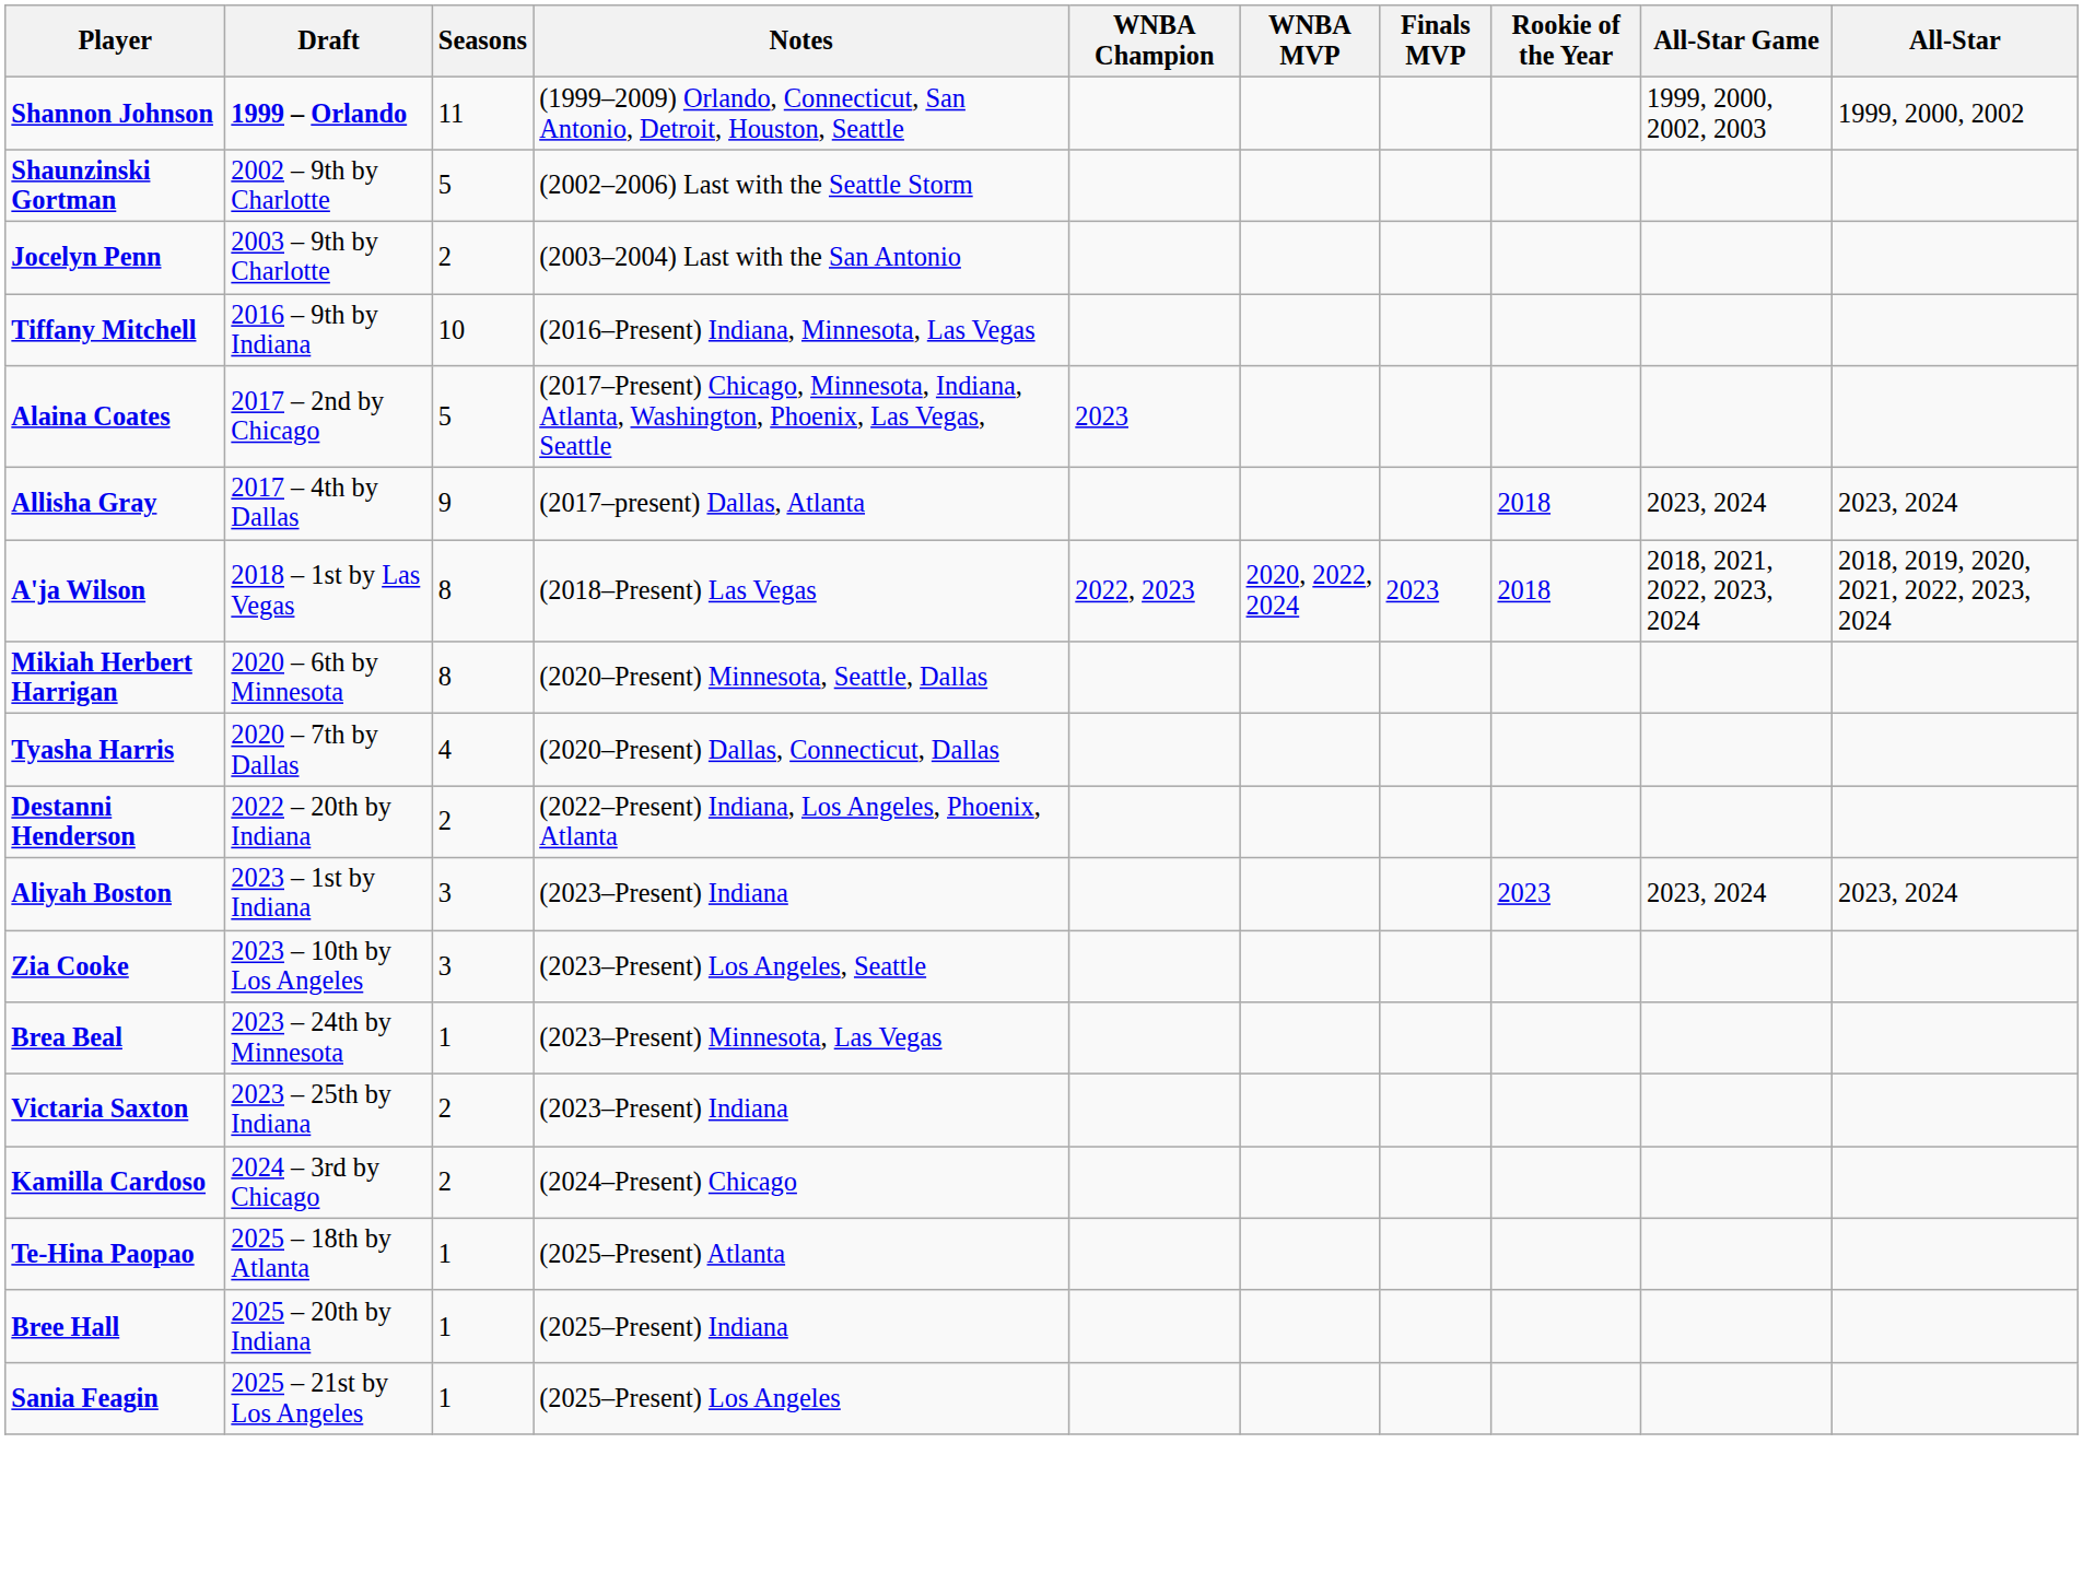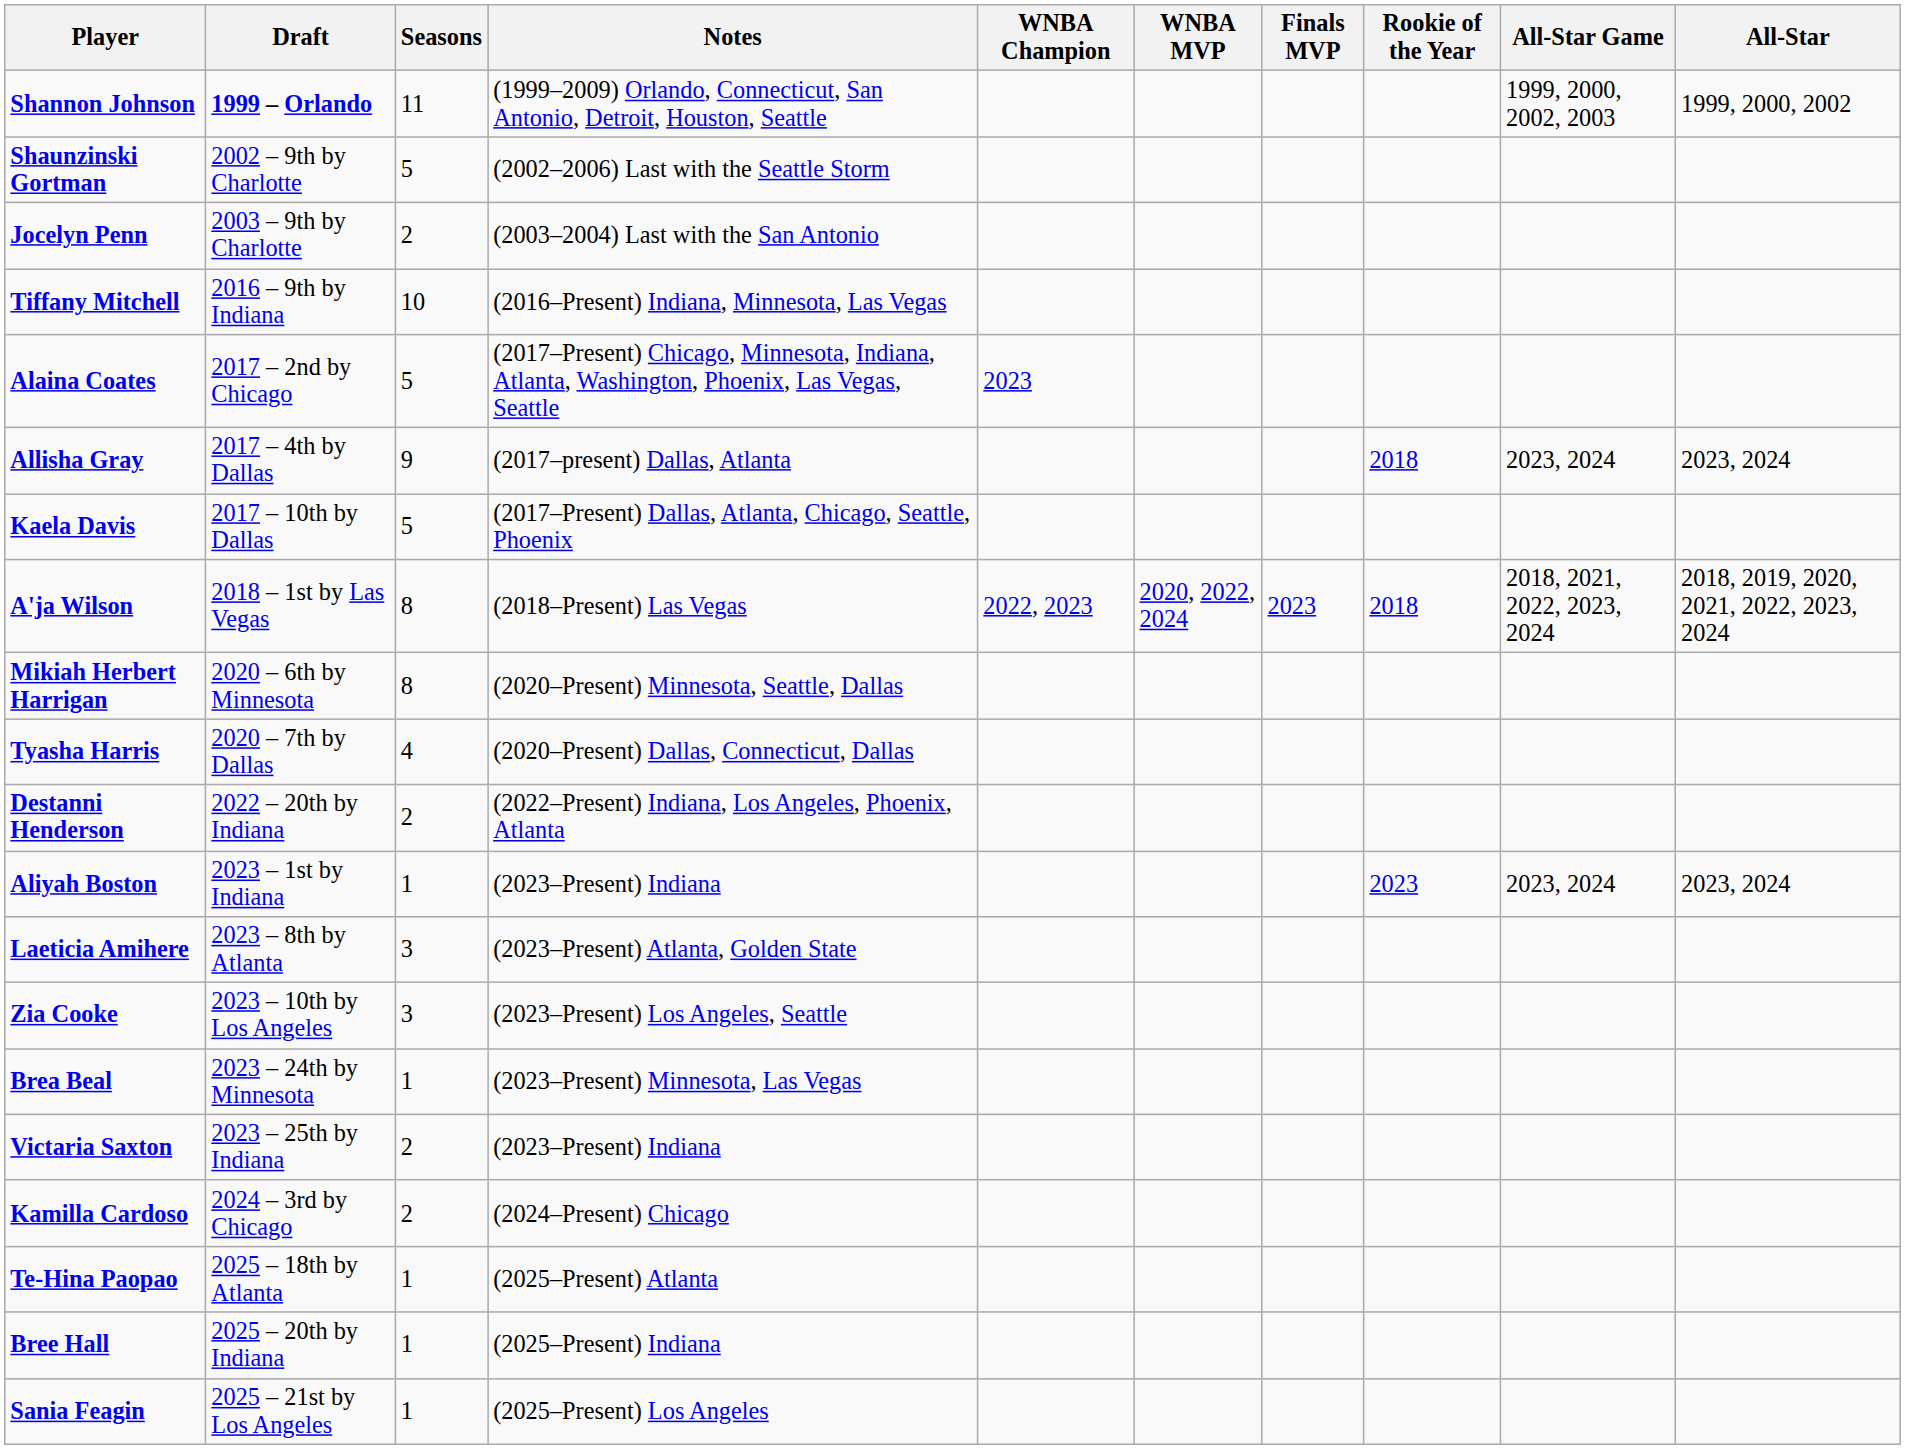 <table class="wikitable sortable">
 <tr>
 <th>Player</th>
 <th>Draft</th>
 <th>Seasons</th>
 <th>Notes</th>
 <th>WNBA Champion</th>
 <th>WNBA MVP</th>
 <th>Finals MVP</th>
 <th>Rookie of the Year</th>
 <th>All-Star Game</th>
 <th>All-Star</th>
 </tr>
 <tr>
 <td><strong><a href='#'>Shannon Johnson</a></strong></td>
 <td><strong><a href='#'>1999</a> – <a href='#'>Orlando</a></strong></td>
 <td>11</td>
 <td>(1999–2009) <a href='#'>Orlando</a>, <a href='#'>Connecticut</a>, <a href='#'>San Antonio</a>, <a href='#'>Detroit</a>, <a href='#'>Houston</a>, <a href='#'>Seattle</a></td>
 <td></td>
 <td></td>
 <td></td>
 <td></td>
 <td>1999, 2000, 2002, 2003</td>
 <td>1999, 2000, 2002</td>
 </tr>
 <tr>
 <td><strong><a href='#'>Shaunzinski Gortman</a></strong></td>
 <td><a href='#'>2002</a> – 9th by <a href='#'>Charlotte</a></td>
 <td>5</td>
 <td>(2002–2006) Last with the <a href='#'>Seattle Storm</a></td>
 <td></td>
 <td></td>
 <td></td>
 <td></td>
 <td></td>
 <td></td>
 </tr>
 <tr>
 <td><strong><a href='#'>Jocelyn Penn</a></strong></td>
 <td><a href='#'>2003</a> – 9th by <a href='#'>Charlotte</a></td>
 <td>2</td>
 <td>(2003–2004) Last with the <a href='#'>San Antonio</a></td>
 <td></td>
 <td></td>
 <td></td>
 <td></td>
 <td></td>
 <td></td>
 </tr>
 <tr>
 <td><strong><a href='#'>Tiffany Mitchell</a></strong></td>
 <td><a href='#'>2016</a> – 9th by <a href='#'>Indiana</a></td>
 <td>10</td>
 <td>(2016–Present) <a href='#'>Indiana</a>, <a href='#'>Minnesota</a>, <a href='#'>Las Vegas</a></td>
 <td></td>
 <td></td>
 <td></td>
 <td></td>
 <td></td>
 <td></td>
 </tr>
 <tr>
 <td><strong><a href='#'>Alaina Coates</a></strong></td>
 <td><a href='#'>2017</a> – 2nd by <a href='#'>Chicago</a></td>
 <td>5</td>
 <td>(2017–Present) <a href='#'>Chicago</a>, <a href='#'>Minnesota</a>, <a href='#'>Indiana</a>, <a href='#'>Atlanta</a>, <a href='#'>Washington</a>, <a href='#'>Phoenix</a>, <a href='#'>Las Vegas</a>, <a href='#'>Seattle</a></td>
 <td><a href='#'>2023</a></td>
 <td></td>
 <td></td>
 <td></td>
 <td></td>
 <td></td>
 </tr>
 <tr>
 <td><strong><a href='#'>Allisha Gray</a></strong></td>
 <td><a href='#'>2017</a> – 4th by <a href='#'>Dallas</a></td>
 <td>9</td>
 <td>(2017–present) <a href='#'>Dallas</a>, <a href='#'>Atlanta</a></td>
 <td></td>
 <td></td>
 <td></td>
 <td><a href='#'>2018</a></td>
 <td>2023, 2024</td>
 <td>2023, 2024</td>
 </tr>
 <tr>
+<td><strong><a href='#'>Kaela Davis</a></strong></td>
+<td><a href='#'>2017</a> – 10th by <a href='#'>Dallas</a></td>
+<td>5</td>
+<td>(2017–Present) <a href='#'>Dallas</a>, <a href='#'>Atlanta</a>, <a href='#'>Chicago</a>, <a href='#'>Seattle</a>, <a href='#'>Phoenix</a></td>
+<td></td>
+<td></td>
+<td></td>
+<td></td>
+<td></td>
+<td></td>
+</tr>
+<tr>
 <td><strong><a href='#'>A'ja Wilson</a></strong></td>
 <td><a href='#'>2018</a> – 1st by <a href='#'>Las Vegas</a></td>
 <td>8</td>
 <td>(2018–Present) <a href='#'>Las Vegas</a></td>
 <td><a href='#'>2022</a>, <a href='#'>2023</a></td>
 <td><a href='#'>2020</a>, <a href='#'>2022</a>, <a href='#'>2024</a></td>
 <td><a href='#'>2023</a></td>
 <td><a href='#'>2018</a></td>
 <td>2018, 2021, 2022, 2023, 2024</td>
 <td>2018, 2019, 2020, 2021, 2022, 2023, 2024</td>
 </tr>
 <tr>
 <td><strong><a href='#'>Mikiah Herbert Harrigan</a></strong></td>
 <td><a href='#'>2020</a> – 6th by <a href='#'>Minnesota</a></td>
 <td>8</td>
 <td>(2020–Present) <a href='#'>Minnesota</a>, <a href='#'>Seattle</a>, <a href='#'>Dallas</a></td>
 <td></td>
 <td></td>
 <td></td>
 <td></td>
 <td></td>
 <td></td>
 </tr>
 <tr>
 <td><strong><a href='#'>Tyasha Harris</a></strong></td>
 <td><a href='#'>2020</a> – 7th by <a href='#'>Dallas</a></td>
 <td>4</td>
 <td>(2020–Present) <a href='#'>Dallas</a>, <a href='#'>Connecticut</a>, <a href='#'>Dallas</a></td>
 <td></td>
 <td></td>
 <td></td>
 <td></td>
 <td></td>
 <td></td>
 </tr>
 <tr>
 <td><strong><a href='#'>Destanni Henderson</a></strong></td>
 <td><a href='#'>2022</a> – 20th by <a href='#'>Indiana</a></td>
 <td>2</td>
 <td>(2022–Present) <a href='#'>Indiana</a>, <a href='#'>Los Angeles</a>, <a href='#'>Phoenix</a>, <a href='#'>Atlanta</a></td>
 <td></td>
 <td></td>
 <td></td>
 <td></td>
 <td></td>
 <td></td>
 </tr>
 <tr>
 <td><strong><a href='#'>Aliyah Boston</a></strong></td>
 <td><a href='#'>2023</a> – 1st by <a href='#'>Indiana</a></td>
-<td>3</td>
+<td>1</td>
 <td>(2023–Present) <a href='#'>Indiana</a></td>
 <td></td>
 <td></td>
 <td></td>
 <td><a href='#'>2023</a></td>
 <td>2023, 2024</td>
 <td>2023, 2024</td>
+</tr>
+<tr>
+<td><strong><a href='#'>Laeticia Amihere</a></strong></td>
+<td><a href='#'>2023</a> – 8th by <a href='#'>Atlanta</a></td>
+<td>3</td>
+<td>(2023–Present) <a href='#'>Atlanta</a>, <a href='#'>Golden State</a></td>
+<td></td>
+<td></td>
+<td></td>
+<td></td>
+<td></td>
+<td></td>
 </tr>
 <tr>
 <td><strong><a href='#'>Zia Cooke</a></strong></td>
 <td><a href='#'>2023</a> – 10th by <a href='#'>Los Angeles</a></td>
 <td>3</td>
 <td>(2023–Present) <a href='#'>Los Angeles</a>, <a href='#'>Seattle</a></td>
 <td></td>
 <td></td>
 <td></td>
 <td></td>
 <td></td>
 <td></td>
 </tr>
 <tr>
 <td><strong><a href='#'>Brea Beal</a></strong></td>
 <td><a href='#'>2023</a> – 24th by <a href='#'>Minnesota</a></td>
 <td>1</td>
 <td>(2023–Present) <a href='#'>Minnesota</a>, <a href='#'>Las Vegas</a></td>
 <td></td>
 <td></td>
 <td></td>
 <td></td>
 <td></td>
 <td></td>
 </tr>
 <tr>
 <td><strong><a href='#'>Victaria Saxton</a></strong></td>
 <td><a href='#'>2023</a> – 25th by <a href='#'>Indiana</a></td>
 <td>2</td>
 <td>(2023–Present) <a href='#'>Indiana</a></td>
 <td></td>
 <td></td>
 <td></td>
 <td></td>
 <td></td>
 <td></td>
 </tr>
 <tr>
 <td><strong><a href='#'>Kamilla Cardoso</a></strong></td>
 <td><a href='#'>2024</a> – 3rd by <a href='#'>Chicago</a></td>
 <td>2</td>
 <td>(2024–Present) <a href='#'>Chicago</a></td>
 <td></td>
 <td></td>
 <td></td>
 <td></td>
 <td></td>
 <td></td>
 </tr>
 <tr>
 <td><strong><a href='#'>Te-Hina Paopao</a></strong></td>
 <td><a href='#'>2025</a> – 18th by <a href='#'>Atlanta</a></td>
 <td>1</td>
 <td>(2025–Present) <a href='#'>Atlanta</a></td>
 <td></td>
 <td></td>
 <td></td>
 <td></td>
 <td></td>
 <td></td>
 </tr>
 <tr>
 <td><strong><a href='#'>Bree Hall</a></strong></td>
 <td><a href='#'>2025</a> – 20th by <a href='#'>Indiana</a></td>
 <td>1</td>
 <td>(2025–Present) <a href='#'>Indiana</a></td>
 <td></td>
 <td></td>
 <td></td>
 <td></td>
 <td></td>
 <td></td>
 </tr>
 <tr>
 <td><strong><a href='#'>Sania Feagin</a></strong></td>
 <td><a href='#'>2025</a> – 21st by <a href='#'>Los Angeles</a></td>
 <td>1</td>
 <td>(2025–Present) <a href='#'>Los Angeles</a></td>
 <td></td>
 <td></td>
 <td></td>
 <td></td>
 <td></td>
 <td></td>
 </tr>
 </table>
